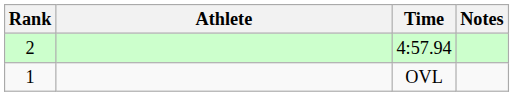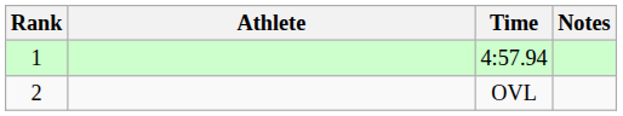 <table class="wikitable" style="text-align:center">
 <tr>
 <th>Rank</th>
 <th Style="width:18em">Athlete</th>
 <th>Time</th>
 <th>Notes</th>
 </tr>
 <tr style="background:#cfc">
-<td>2</td>
+<td>1</td>
 <td style="text-align:left"></td>
 <td>4:57.94</td>
 <td></td>
 </tr>
 <tr>
-<td>1</td>
+<td>2</td>
 <td style="text-align:left"></td>
 <td>OVL</td>
 <td></td>
 </tr>
 </table>
